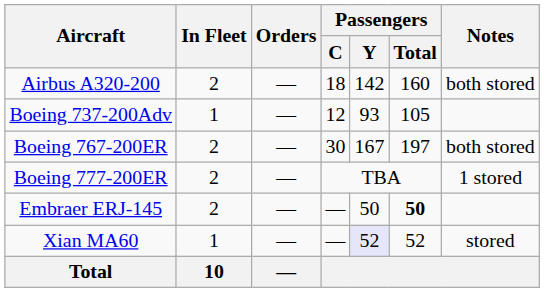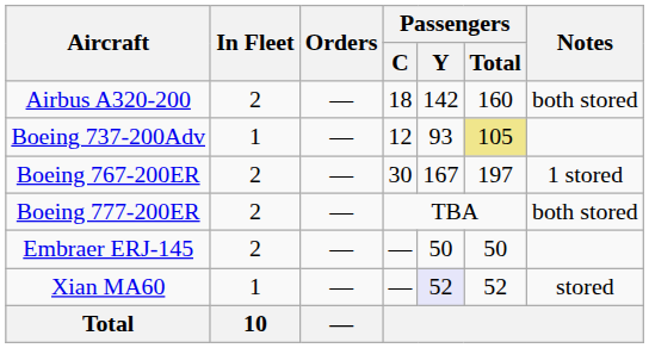 <table class="wikitable" style="margin:1em auto; text-align:center;">
 <tr>
 <th rowspan="2">Aircraft</th>
 <th rowspan="2">In Fleet</th>
 <th rowspan="2">Orders</th>
 <th colspan="3">Passengers</th>
 <th rowspan="2">Notes</th>
 </tr>
 <tr>
 <th><abbr>C</abbr></th>
 <th><abbr>Y</abbr></th>
 <th>Total</th>
 </tr>
 <tr>
 <td><a href='#'>Airbus A320-200</a></td>
 <td>2</td>
 <td>—</td>
 <td>18</td>
 <td>142</td>
 <td>160</td>
 <td>both stored</td>
 </tr>
 <tr>
 <td><a href='#'>Boeing 737-200Adv</a></td>
 <td>1</td>
 <td>—</td>
 <td>12</td>
 <td>93</td>
-<td>105</td>
+<td style="background: khaki;">105</td>
 <td></td>
 </tr>
 <tr>
 <td><a href='#'>Boeing 767-200ER</a></td>
 <td>2</td>
 <td>—</td>
 <td>30</td>
 <td>167</td>
 <td>197</td>
-<td>both stored</td>
+<td>1 stored</td>
 </tr>
 <tr>
 <td><a href='#'>Boeing 777-200ER</a></td>
 <td>2</td>
 <td>—</td>
 <td colspan="3"><abbr>TBA</abbr></td>
-<td>1 stored</td>
+<td>both stored</td>
 </tr>
 <tr>
 <td><a href='#'>Embraer ERJ-145</a></td>
 <td>2</td>
 <td>—</td>
 <td>—</td>
 <td>50</td>
-<td><strong>50</strong></td>
+<td>50</td>
 <td></td>
 </tr>
 <tr>
 <td><a href='#'>Xian MA60</a></td>
 <td>1</td>
 <td>—</td>
 <td>—</td>
 <td style="background: lavender;">52</td>
 <td>52</td>
 <td>stored</td>
 </tr>
 <tr>
 <th>Total</th>
 <th>10</th>
 <th>—</th>
 <th colspan="4"></th>
 </tr>
 </table>
